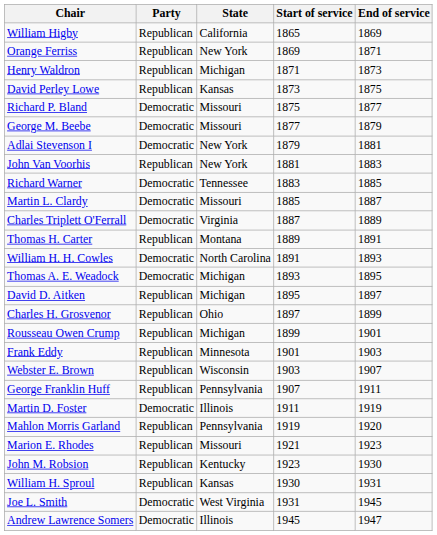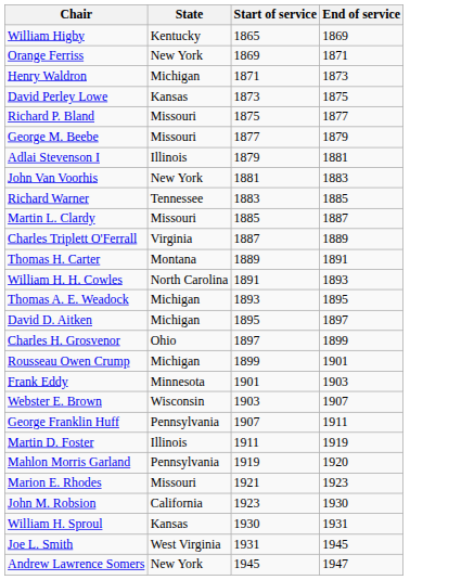 <table class=wikitable>
 <tr>
 <th>Chair</th>
-<th>Party</th>
 <th>State</th>
 <th>Start of service</th>
 <th>End of service</th>
 </tr>
 <tr>
 <td><a href='#'>William Higby</a></td>
-<td>Republican</td>
-<td>California</td>
+<td>Kentucky</td>
 <td>1865</td>
 <td>1869</td>
 </tr>
 <tr>
 <td><a href='#'>Orange Ferriss</a></td>
-<td>Republican</td>
 <td>New York</td>
 <td>1869</td>
 <td>1871</td>
 </tr>
 <tr>
 <td><a href='#'>Henry Waldron</a></td>
-<td>Republican</td>
 <td>Michigan</td>
 <td>1871</td>
 <td>1873</td>
 </tr>
 <tr>
 <td><a href='#'>David Perley Lowe</a></td>
-<td>Republican</td>
 <td>Kansas</td>
 <td>1873</td>
 <td>1875</td>
 </tr>
 <tr>
 <td><a href='#'>Richard P. Bland</a></td>
-<td>Democratic</td>
 <td>Missouri</td>
 <td>1875</td>
 <td>1877</td>
 </tr>
 <tr>
 <td><a href='#'>George M. Beebe</a></td>
-<td>Democratic</td>
 <td>Missouri</td>
 <td>1877</td>
 <td>1879</td>
 </tr>
 <tr>
 <td><a href='#'>Adlai Stevenson I</a></td>
-<td>Democratic</td>
-<td>New York</td>
+<td>Illinois</td>
 <td>1879</td>
 <td>1881</td>
 </tr>
 <tr>
 <td><a href='#'>John Van Voorhis</a></td>
-<td>Republican</td>
 <td>New York</td>
 <td>1881</td>
 <td>1883</td>
 </tr>
 <tr>
 <td><a href='#'>Richard Warner</a></td>
-<td>Democratic</td>
 <td>Tennessee</td>
 <td>1883</td>
 <td>1885</td>
 </tr>
 <tr>
 <td><a href='#'>Martin L. Clardy</a></td>
-<td>Democratic</td>
 <td>Missouri</td>
 <td>1885</td>
 <td>1887</td>
 </tr>
 <tr>
 <td><a href='#'>Charles Triplett O'Ferrall</a></td>
-<td>Democratic</td>
 <td>Virginia</td>
 <td>1887</td>
 <td>1889</td>
 </tr>
 <tr>
 <td><a href='#'>Thomas H. Carter</a></td>
-<td>Republican</td>
 <td>Montana</td>
 <td>1889</td>
 <td>1891</td>
 </tr>
 <tr>
 <td><a href='#'>William H. H. Cowles</a></td>
-<td>Democratic</td>
 <td>North Carolina</td>
 <td>1891</td>
 <td>1893</td>
 </tr>
 <tr>
 <td><a href='#'>Thomas A. E. Weadock</a></td>
-<td>Democratic</td>
 <td>Michigan</td>
 <td>1893</td>
 <td>1895</td>
 </tr>
 <tr>
 <td><a href='#'>David D. Aitken</a></td>
-<td>Republican</td>
 <td>Michigan</td>
 <td>1895</td>
 <td>1897</td>
 </tr>
 <tr>
 <td><a href='#'>Charles H. Grosvenor</a></td>
-<td>Republican</td>
 <td>Ohio</td>
 <td>1897</td>
 <td>1899</td>
 </tr>
 <tr>
 <td><a href='#'>Rousseau Owen Crump</a></td>
-<td>Republican</td>
 <td>Michigan</td>
 <td>1899</td>
 <td>1901</td>
 </tr>
 <tr>
 <td><a href='#'>Frank Eddy</a></td>
-<td>Republican</td>
 <td>Minnesota</td>
 <td>1901</td>
 <td>1903</td>
 </tr>
 <tr>
 <td><a href='#'>Webster E. Brown</a></td>
-<td>Republican</td>
 <td>Wisconsin</td>
 <td>1903</td>
 <td>1907</td>
 </tr>
 <tr>
 <td><a href='#'>George Franklin Huff</a></td>
-<td>Republican</td>
 <td>Pennsylvania</td>
 <td>1907</td>
 <td>1911</td>
 </tr>
 <tr>
 <td><a href='#'>Martin D. Foster</a></td>
-<td>Democratic</td>
 <td>Illinois</td>
 <td>1911</td>
 <td>1919</td>
 </tr>
 <tr>
 <td><a href='#'>Mahlon Morris Garland</a></td>
-<td>Republican</td>
 <td>Pennsylvania</td>
 <td>1919</td>
 <td>1920</td>
 </tr>
 <tr>
 <td><a href='#'>Marion E. Rhodes</a></td>
-<td>Republican</td>
 <td>Missouri</td>
 <td>1921</td>
 <td>1923</td>
 </tr>
 <tr>
 <td><a href='#'>John M. Robsion</a></td>
-<td>Republican</td>
-<td>Kentucky</td>
+<td>California</td>
 <td>1923</td>
 <td>1930</td>
 </tr>
 <tr>
 <td><a href='#'>William H. Sproul</a></td>
-<td>Republican</td>
 <td>Kansas</td>
 <td>1930</td>
 <td>1931</td>
 </tr>
 <tr>
 <td><a href='#'>Joe L. Smith</a></td>
-<td>Democratic</td>
 <td>West Virginia</td>
 <td>1931</td>
 <td>1945</td>
 </tr>
 <tr>
 <td><a href='#'>Andrew Lawrence Somers</a></td>
-<td>Democratic</td>
-<td>Illinois</td>
+<td>New York</td>
 <td>1945</td>
 <td>1947</td>
 </tr>
 </table>
